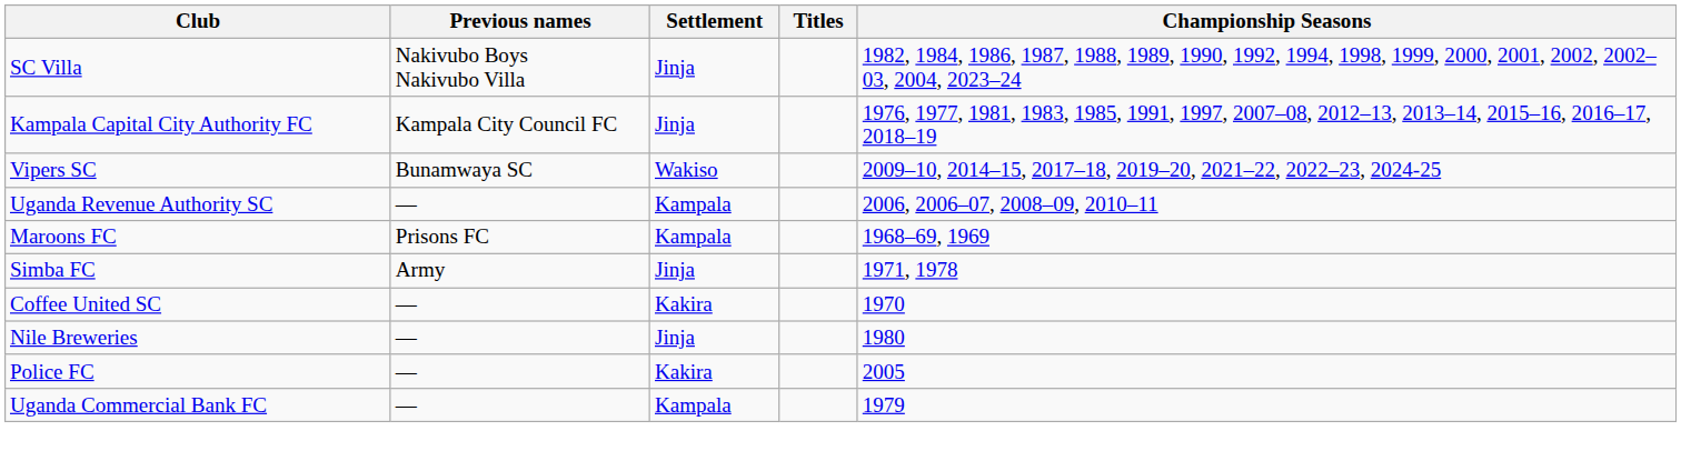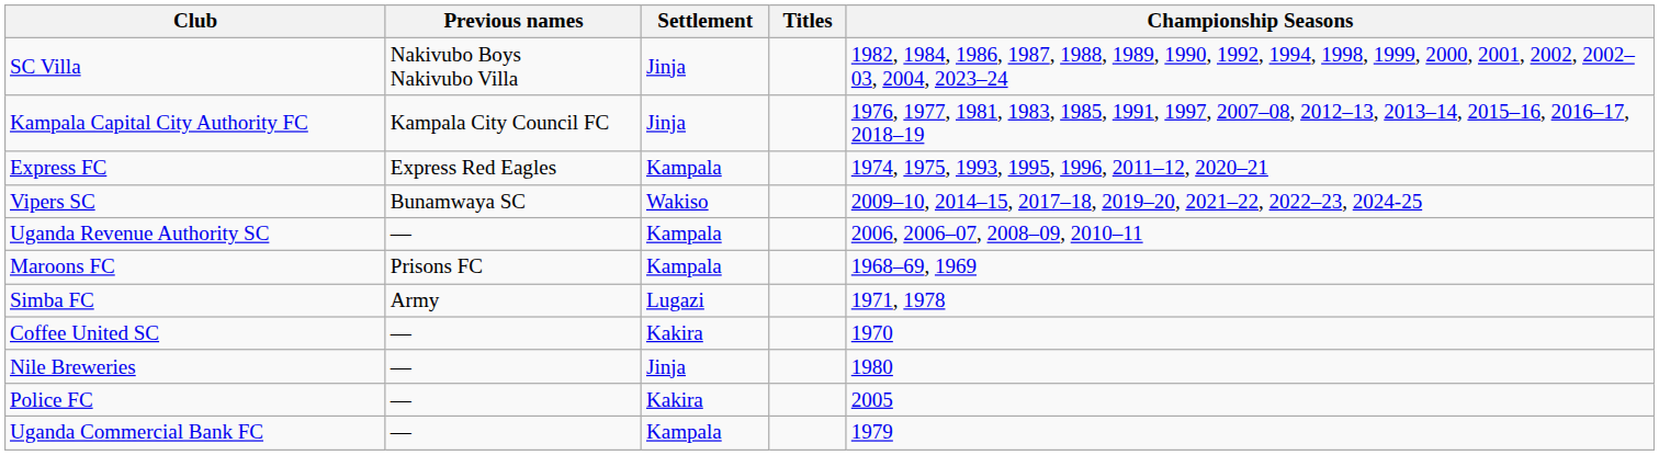 <table class="wikitable sortable" style="width:100%;">
 <tr>
 <th style="width:400px;">Club</th>
 <th style="width:250px;">Previous names</th>
 <th style="width:100px;">Settlement</th>
 <th style="width:60px;">Titles</th>
 <th style="width:900px;">Championship Seasons</th>
 </tr>
 <tr>
 <td><a href='#'>SC Villa</a></td>
 <td>Nakivubo Boys <br> Nakivubo Villa</td>
 <td><a href='#'>Jinja</a></td>
 <td></td>
 <td><a href='#'>1982</a>, <a href='#'>1984</a>, <a href='#'>1986</a>, <a href='#'>1987</a>, <a href='#'>1988</a>, <a href='#'>1989</a>, <a href='#'>1990</a>, <a href='#'>1992</a>, <a href='#'>1994</a>, <a href='#'>1998</a>, <a href='#'>1999</a>, <a href='#'>2000</a>, <a href='#'>2001</a>, <a href='#'>2002</a>, <a href='#'>2002–03</a>, <a href='#'>2004</a>, <a href='#'>2023–24</a></td>
 </tr>
 <tr>
 <td><a href='#'>Kampala Capital City Authority FC</a></td>
 <td>Kampala City Council FC</td>
 <td><a href='#'>Jinja</a></td>
 <td></td>
 <td><a href='#'>1976</a>, <a href='#'>1977</a>, <a href='#'>1981</a>, <a href='#'>1983</a>, <a href='#'>1985</a>, <a href='#'>1991</a>, <a href='#'>1997</a>, <a href='#'>2007–08</a>, <a href='#'>2012–13</a>, <a href='#'>2013–14</a>, <a href='#'>2015–16</a>, <a href='#'>2016–17</a>, <a href='#'>2018–19</a></td>
+</tr>
+<tr>
+<td><a href='#'>Express FC</a></td>
+<td>Express Red Eagles</td>
+<td><a href='#'>Kampala</a></td>
+<td></td>
+<td><a href='#'>1974</a>, <a href='#'>1975</a>, <a href='#'>1993</a>, <a href='#'>1995</a>, <a href='#'>1996</a>, <a href='#'>2011–12</a>, <a href='#'>2020–21</a></td>
 </tr>
 <tr>
 <td><a href='#'>Vipers SC</a></td>
 <td>Bunamwaya SC</td>
 <td><a href='#'>Wakiso</a></td>
 <td></td>
 <td><a href='#'>2009–10</a>, <a href='#'>2014–15</a>, <a href='#'>2017–18</a>, <a href='#'>2019–20</a>, <a href='#'>2021–22</a>, <a href='#'>2022–23</a>, <a href='#'>2024-25</a></td>
 </tr>
 <tr>
 <td><a href='#'>Uganda Revenue Authority SC</a></td>
 <td>—</td>
 <td><a href='#'>Kampala</a></td>
 <td></td>
 <td><a href='#'>2006</a>, <a href='#'>2006–07</a>, <a href='#'>2008–09</a>, <a href='#'>2010–11</a></td>
 </tr>
 <tr>
 <td><a href='#'>Maroons FC</a></td>
 <td>Prisons FC</td>
 <td><a href='#'>Kampala</a></td>
 <td></td>
 <td><a href='#'>1968–69</a>, <a href='#'>1969</a></td>
 </tr>
 <tr>
 <td><a href='#'>Simba FC</a></td>
 <td>Army</td>
-<td><a href='#'>Jinja</a></td>
+<td><a href='#'>Lugazi</a></td>
 <td></td>
 <td><a href='#'>1971</a>, <a href='#'>1978</a></td>
 </tr>
 <tr>
 <td><a href='#'>Coffee United SC</a></td>
 <td>—</td>
 <td><a href='#'>Kakira</a></td>
 <td></td>
 <td><a href='#'>1970</a></td>
 </tr>
 <tr>
 <td><a href='#'>Nile Breweries</a></td>
 <td>—</td>
 <td><a href='#'>Jinja</a></td>
 <td></td>
 <td><a href='#'>1980</a></td>
 </tr>
 <tr>
 <td><a href='#'>Police FC</a></td>
 <td>—</td>
 <td><a href='#'>Kakira</a></td>
 <td></td>
 <td><a href='#'>2005</a></td>
 </tr>
 <tr>
 <td><a href='#'>Uganda Commercial Bank FC</a></td>
 <td>—</td>
 <td><a href='#'>Kampala</a></td>
 <td></td>
 <td><a href='#'>1979</a></td>
 </tr>
 </table>
